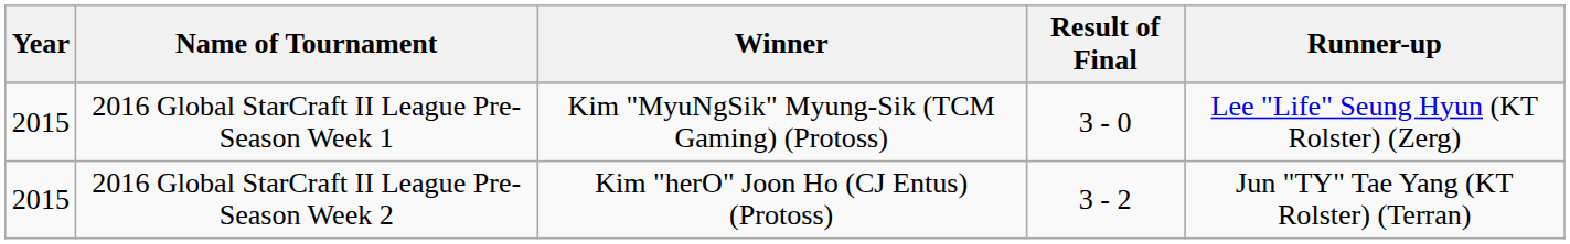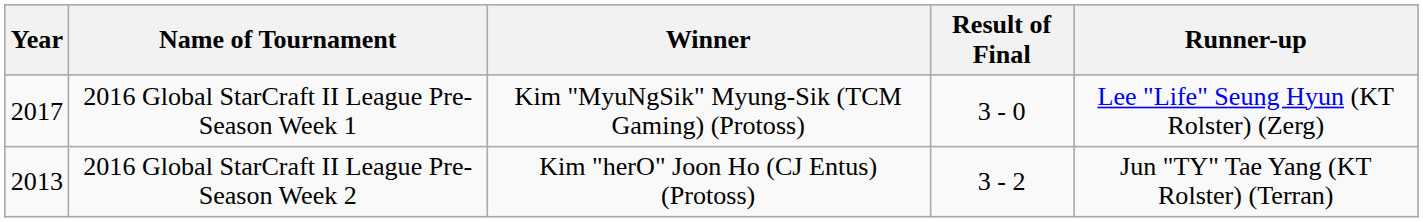 <table class="wikitable" style="text-align:center">
 <tr>
 <th>Year</th>
 <th>Name of Tournament</th>
 <th>Winner</th>
 <th>Result of Final</th>
 <th>Runner-up</th>
 </tr>
 <tr>
-<td>2015</td>
+<td>2017</td>
 <td>2016 Global StarCraft II League Pre-Season Week 1</td>
 <td>Kim "MyuNgSik" Myung-Sik (TCM Gaming) (Protoss)</td>
 <td>3 - 0</td>
 <td><a href='#'>Lee "Life" Seung Hyun</a> (KT Rolster) (Zerg)</td>
 </tr>
 <tr>
-<td>2015</td>
+<td>2013</td>
 <td>2016 Global StarCraft II League Pre-Season Week 2</td>
 <td>Kim "herO" Joon Ho (CJ Entus) (Protoss)</td>
 <td>3 - 2</td>
 <td>Jun "TY" Tae Yang (KT Rolster) (Terran)</td>
 </tr>
 </table>
